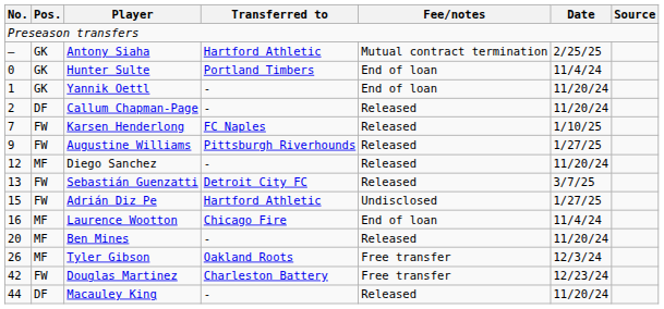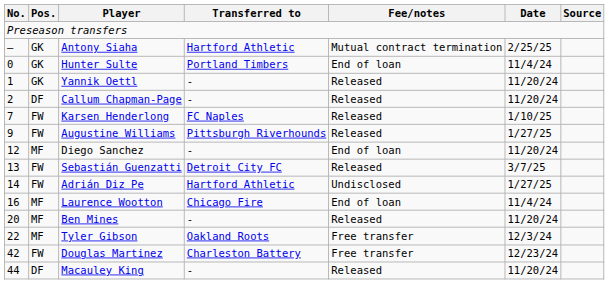 <table class="wikitable sortable">
 <tr>
 <th>No.</th>
 <th>Pos.</th>
 <th>Player</th>
 <th>Transferred to</th>
 <th>Fee/notes</th>
 <th>Date</th>
 <th>Source</th>
 </tr>
 <tr>
 <td colspan="7"><em>Preseason transfers</em></td>
 </tr>
 <tr>
 <td>–</td>
 <td>GK</td>
 <td> <a href='#'>Antony Siaha</a></td>
 <td><a href='#'>Hartford Athletic</a></td>
 <td>Mutual contract termination</td>
 <td>2/25/25</td>
 <td></td>
 </tr>
 <tr>
 <td>0</td>
 <td>GK</td>
 <td> <a href='#'>Hunter Sulte</a></td>
 <td><a href='#'>Portland Timbers</a></td>
 <td>End of loan</td>
 <td>11/4/24</td>
 <td></td>
 </tr>
 <tr>
 <td>1</td>
 <td>GK</td>
 <td> <a href='#'>Yannik Oettl</a></td>
 <td>-</td>
-<td>End of loan</td>
+<td>Released</td>
 <td>11/20/24</td>
 <td></td>
 </tr>
 <tr>
 <td>2</td>
 <td>DF</td>
 <td> <a href='#'>Callum Chapman-Page</a></td>
 <td>-</td>
 <td>Released</td>
 <td>11/20/24</td>
 <td></td>
 </tr>
 <tr>
 <td>7</td>
 <td>FW</td>
 <td> <a href='#'>Karsen Henderlong</a></td>
 <td><a href='#'>FC Naples</a></td>
 <td>Released</td>
 <td>1/10/25</td>
 <td></td>
 </tr>
 <tr>
 <td>9</td>
 <td>FW</td>
 <td> <a href='#'>Augustine Williams</a></td>
 <td><a href='#'>Pittsburgh Riverhounds</a></td>
 <td>Released</td>
 <td>1/27/25</td>
 <td></td>
 </tr>
 <tr>
 <td>12</td>
 <td>MF</td>
 <td> Diego Sanchez</td>
 <td>-</td>
-<td>Released</td>
+<td>End of loan</td>
 <td>11/20/24</td>
 <td></td>
 </tr>
 <tr>
 <td>13</td>
 <td>FW</td>
 <td> <a href='#'>Sebastián Guenzatti</a></td>
 <td><a href='#'>Detroit City FC</a></td>
 <td>Released</td>
 <td>3/7/25</td>
 <td></td>
 </tr>
 <tr>
-<td>15</td>
+<td>14</td>
 <td>FW</td>
 <td> <a href='#'>Adrián Diz Pe</a></td>
 <td><a href='#'>Hartford Athletic</a></td>
 <td>Undisclosed</td>
 <td>1/27/25</td>
 <td></td>
 </tr>
 <tr>
 <td>16</td>
 <td>MF</td>
 <td> <a href='#'>Laurence Wootton</a></td>
 <td><a href='#'>Chicago Fire</a></td>
 <td>End of loan</td>
 <td>11/4/24</td>
 <td></td>
 </tr>
 <tr>
 <td>20</td>
 <td>MF</td>
 <td> <a href='#'>Ben Mines</a></td>
 <td>-</td>
 <td>Released</td>
 <td>11/20/24</td>
 <td></td>
 </tr>
 <tr>
-<td>26</td>
+<td>22</td>
 <td>MF</td>
 <td> <a href='#'>Tyler Gibson</a></td>
 <td><a href='#'>Oakland Roots</a></td>
 <td>Free transfer</td>
 <td>12/3/24</td>
 <td></td>
 </tr>
 <tr>
 <td>42</td>
 <td>FW</td>
 <td> <a href='#'>Douglas Martinez</a></td>
 <td><a href='#'>Charleston Battery</a></td>
 <td>Free transfer</td>
 <td>12/23/24</td>
 <td></td>
 </tr>
 <tr>
 <td>44</td>
 <td>DF</td>
 <td> <a href='#'>Macauley King</a></td>
 <td>-</td>
 <td>Released</td>
 <td>11/20/24</td>
 <td></td>
 </tr>
 </table>
